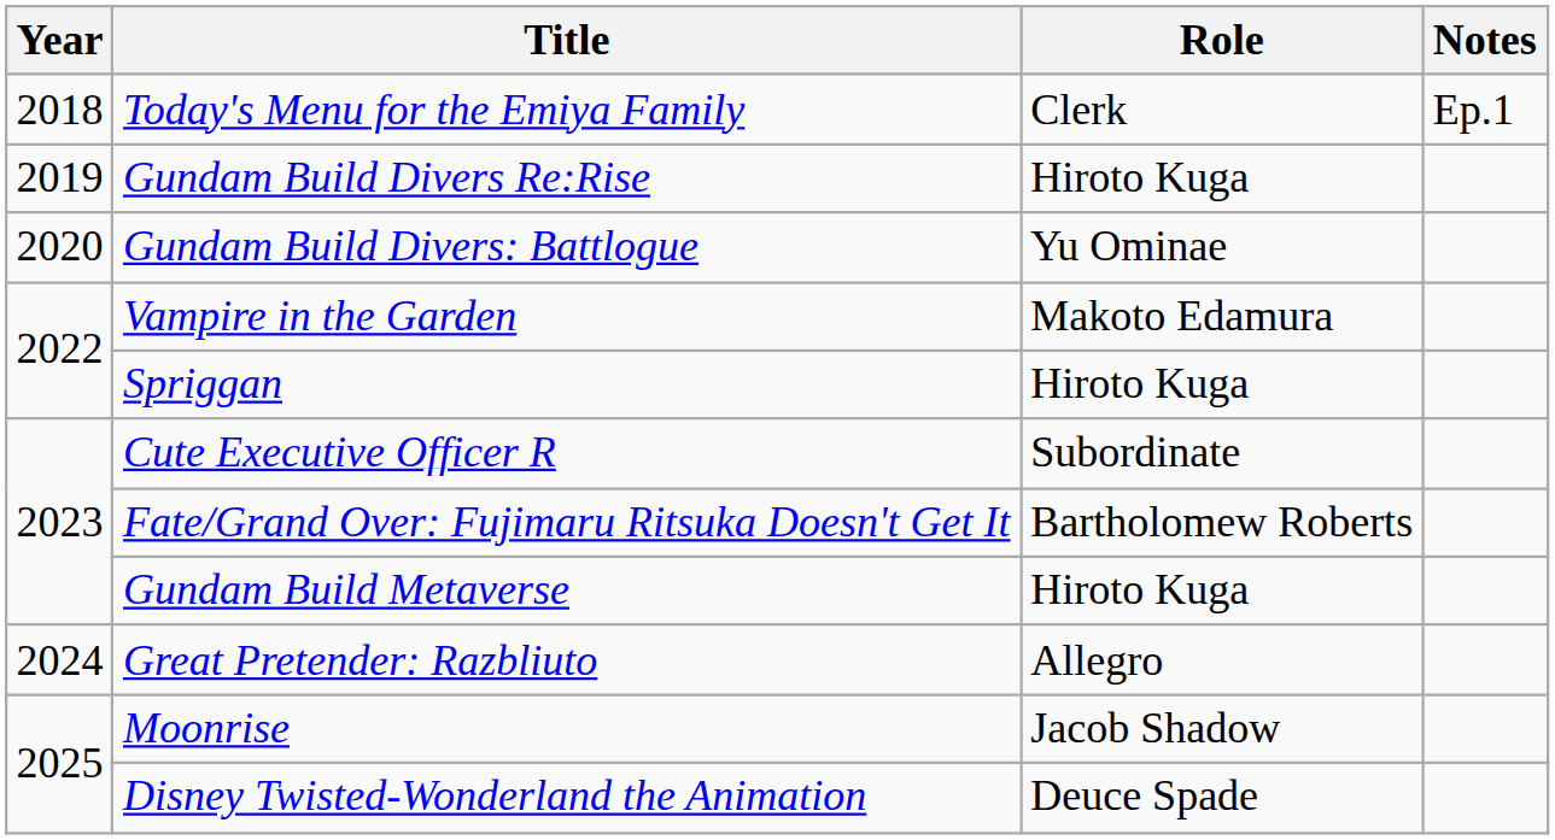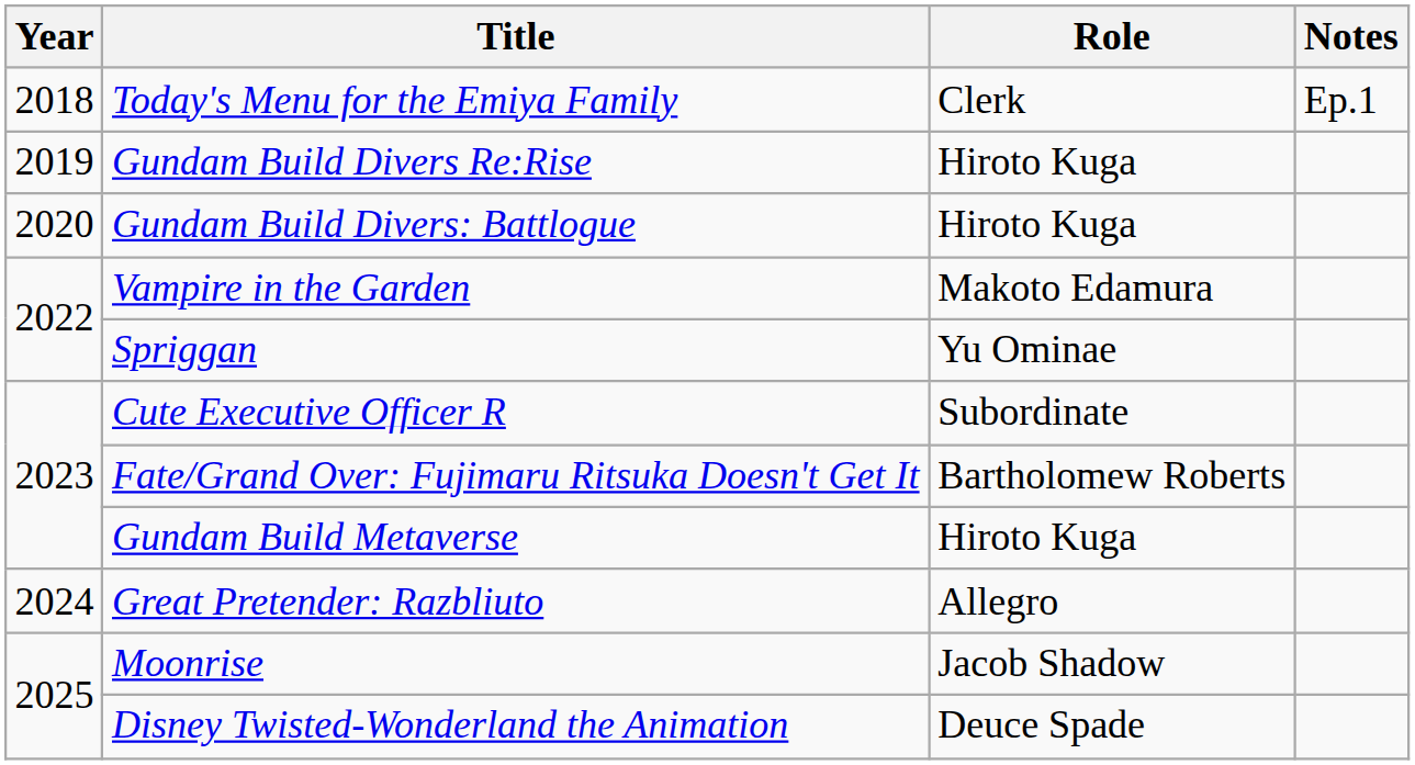 <table class="wikitable">
 <tr>
 <th>Year</th>
 <th>Title</th>
 <th>Role</th>
 <th class="unsortable">Notes</th>
 </tr>
 <tr>
 <td>2018</td>
 <td><em><a href='#'>Today's Menu for the Emiya Family</a></em></td>
 <td>Clerk</td>
 <td>Ep.1</td>
 </tr>
 <tr>
 <td>2019</td>
 <td><em><a href='#'>Gundam Build Divers Re:Rise</a></em></td>
 <td>Hiroto Kuga</td>
 <td></td>
 </tr>
 <tr>
 <td>2020</td>
 <td><em><a href='#'>Gundam Build Divers: Battlogue</a></em></td>
-<td>Yu Ominae</td>
+<td>Hiroto Kuga</td>
 <td></td>
 </tr>
 <tr>
 <td rowspan="2">2022</td>
 <td><em><a href='#'>Vampire in the Garden</a></em></td>
 <td>Makoto Edamura</td>
 <td></td>
 </tr>
 <tr>
 <td><em><a href='#'>Spriggan</a></em></td>
-<td>Hiroto Kuga</td>
+<td>Yu Ominae</td>
 <td></td>
 </tr>
 <tr>
 <td rowspan="3">2023</td>
 <td><em><a href='#'>Cute Executive Officer R</a></em></td>
 <td>Subordinate</td>
 <td></td>
 </tr>
 <tr>
 <td><em><a href='#'>Fate/Grand Over: Fujimaru Ritsuka Doesn't Get It</a></em></td>
 <td>Bartholomew Roberts</td>
 <td></td>
 </tr>
 <tr>
 <td><em><a href='#'>Gundam Build Metaverse</a></em></td>
 <td>Hiroto Kuga</td>
 <td></td>
 </tr>
 <tr>
 <td>2024</td>
 <td><em><a href='#'>Great Pretender: Razbliuto</a></em></td>
 <td>Allegro</td>
 <td></td>
 </tr>
 <tr>
 <td rowspan="2">2025</td>
 <td><em><a href='#'>Moonrise</a></em></td>
 <td>Jacob Shadow</td>
 <td></td>
 </tr>
 <tr>
 <td><em><a href='#'>Disney Twisted-Wonderland the Animation</a></em></td>
 <td>Deuce Spade</td>
 <td></td>
 </tr>
 </table>
